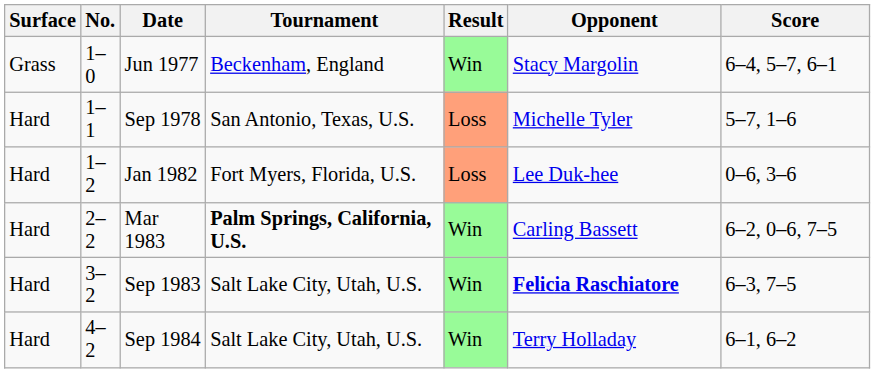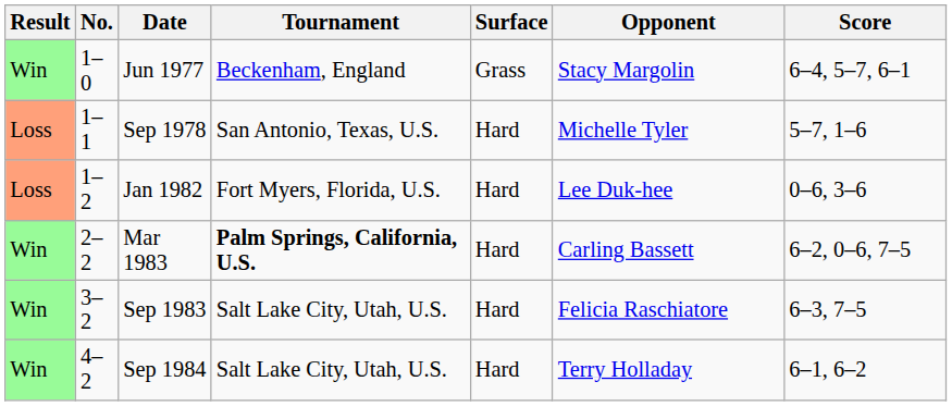 <table class="sortable wikitable">
 <tr>
-<th style="width:50px">Surface</th>
+<th style="width:40px">Result</th>
 <th style="width:20px">No.</th>
 <th style="width:60px">Date</th>
 <th style="width:180px">Tournament</th>
-<th style="width:40px">Result</th>
+<th style="width:50px">Surface</th>
 <th style="width:160px">Opponent</th>
 <th style="width:110px" class="unsortable">Score</th>
 </tr>
 <tr>
-<td>Grass</td>
+<td style="background:#98fb98;">Win</td>
 <td>1–0</td>
 <td>Jun 1977</td>
 <td><a href='#'>Beckenham</a>, England</td>
-<td style="background:#98fb98;">Win</td>
+<td>Grass</td>
 <td> <a href='#'>Stacy Margolin</a></td>
 <td>6–4, 5–7, 6–1</td>
 </tr>
 <tr>
-<td>Hard</td>
+<td style="background:#ffa07a;">Loss</td>
 <td>1–1</td>
 <td>Sep 1978</td>
 <td>San Antonio, Texas, U.S.</td>
-<td style="background:#ffa07a;">Loss</td>
+<td>Hard</td>
 <td> <a href='#'>Michelle Tyler</a></td>
 <td>5–7, 1–6</td>
 </tr>
 <tr>
-<td>Hard</td>
+<td style="background:#ffa07a;">Loss</td>
 <td>1–2</td>
 <td>Jan 1982</td>
 <td>Fort Myers, Florida, U.S.</td>
-<td style="background:#ffa07a;">Loss</td>
+<td>Hard</td>
 <td> <a href='#'>Lee Duk-hee</a></td>
 <td>0–6, 3–6</td>
 </tr>
 <tr>
-<td>Hard</td>
+<td style="background:#98fb98;">Win</td>
 <td>2–2</td>
 <td>Mar 1983</td>
 <td><strong>Palm Springs, California, U.S.</strong></td>
-<td style="background:#98fb98;">Win</td>
+<td>Hard</td>
 <td> <a href='#'>Carling Bassett</a></td>
 <td>6–2, 0–6, 7–5</td>
 </tr>
 <tr>
-<td>Hard</td>
+<td style="background:#98fb98;">Win</td>
 <td>3–2</td>
 <td>Sep 1983</td>
 <td>Salt Lake City, Utah, U.S.</td>
-<td style="background:#98fb98;">Win</td>
-<td><strong> <a href='#'>Felicia Raschiatore</a></strong></td>
+<td>Hard</td>
+<td> <a href='#'>Felicia Raschiatore</a></td>
 <td>6–3, 7–5</td>
 </tr>
 <tr>
-<td>Hard</td>
+<td style="background:#98fb98;">Win</td>
 <td>4–2</td>
 <td>Sep 1984</td>
 <td>Salt Lake City, Utah, U.S.</td>
-<td style="background:#98fb98;">Win</td>
+<td>Hard</td>
 <td> <a href='#'>Terry Holladay</a></td>
 <td>6–1, 6–2</td>
 </tr>
 </table>
